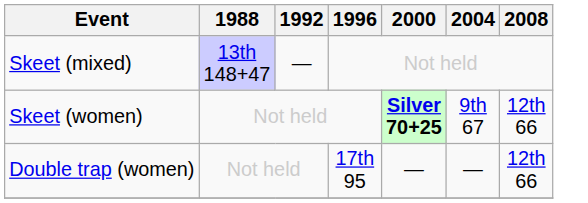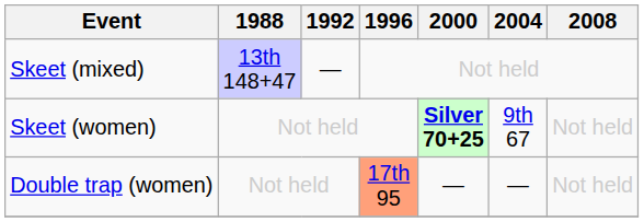 <table class="wikitable" style="text-align: center">
 <tr>
 <th>Event</th>
 <th>1988</th>
 <th>1992</th>
 <th>1996</th>
 <th>2000</th>
 <th>2004</th>
 <th>2008</th>
 </tr>
 <tr>
 <td align=left><a href='#'>Skeet</a> (mixed)</td>
 <td style="background: #ccccff"><a href='#'>13th</a><br>148+47</td>
 <td>—</td>
 <td colspan=4 style="color: #cccccc">Not held</td>
 </tr>
 <tr>
 <td align=left><a href='#'>Skeet</a> (women)</td>
 <td colspan=3 style="color: #cccccc">Not held</td>
 <td style="background: #ccffcc"><strong> <a href='#'>Silver</a><br>70+25</strong></td>
 <td><a href='#'>9th</a><br>67</td>
-<td><a href='#'>12th</a><br>66</td>
+<td style="color: #cccccc">Not held</td>
 </tr>
 <tr>
 <td align=left><a href='#'>Double trap</a> (women)</td>
 <td colspan=2 style="color: #cccccc">Not held</td>
-<td><a href='#'>17th</a><br>95</td>
+<td style="background: lightsalmon;"><a href='#'>17th</a><br>95</td>
 <td>—</td>
 <td>—</td>
-<td><a href='#'>12th</a><br>66</td>
+<td style="color: #cccccc">Not held</td>
 </tr>
 <tr>
 </tr>
 </table>
